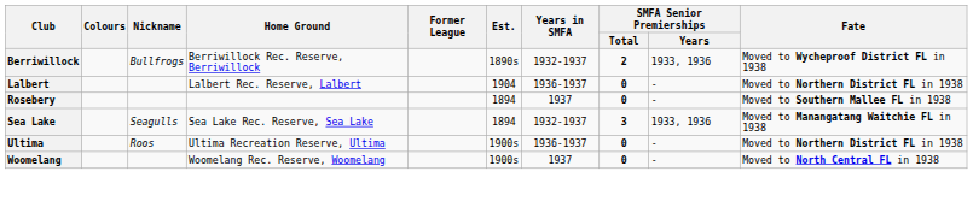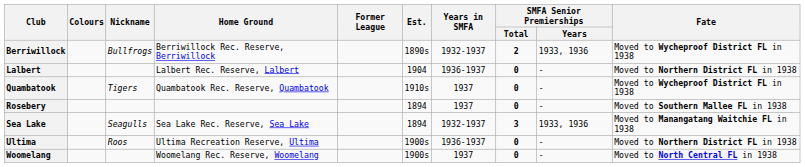 <table class="wikitable sortable" style="text-align:center; width:100%">
 <tr>
 <th rowspan="2">Club</th>
 <th rowspan="2">Colours</th>
 <th rowspan="2">Nickname</th>
 <th rowspan="2">Home Ground</th>
 <th rowspan="2">Former League</th>
 <th rowspan="2">Est.</th>
 <th rowspan="2">Years in SMFA</th>
 <th colspan="2">SMFA Senior Premierships</th>
 <th rowspan="2">Fate</th>
 </tr>
 <tr>
 <th>Total</th>
 <th>Years</th>
 </tr>
 <tr>
 <th style="text-align:left">Berriwillock</th>
 <td></td>
 <td align="left"><em>Bullfrogs</em></td>
 <td align="left">Berriwillock Rec. Reserve, <a href='#'>Berriwillock</a></td>
 <td></td>
 <td>1890s</td>
 <td>1932-1937</td>
 <td><strong>2</strong></td>
 <td align="left">1933, 1936</td>
 <td align="left">Moved to <strong>Wycheproof District FL</strong> in 1938</td>
 </tr>
 <tr>
 <th style="text-align:left">Lalbert</th>
 <td></td>
 <td></td>
 <td align="left">Lalbert Rec. Reserve, <a href='#'>Lalbert</a></td>
 <td></td>
 <td>1904</td>
 <td>1936-1937</td>
 <td><strong>0</strong></td>
 <td align="left">-</td>
 <td align="left">Moved to <strong>Northern District FL</strong> in 1938</td>
+</tr>
+<tr>
+<th style="text-align:left">Quambatook</th>
+<td></td>
+<td align="left"><em>Tigers</em></td>
+<td align="left">Quambatook Rec. Reserve, <a href='#'>Quambatook</a></td>
+<td></td>
+<td>1910s</td>
+<td>1937</td>
+<td><strong>0</strong></td>
+<td align="left">-</td>
+<td align="left">Moved to <strong>Wycheproof District FL</strong> in 1938</td>
 </tr>
 <tr>
 <th style="text-align:left">Rosebery</th>
 <td></td>
 <td></td>
 <td></td>
 <td></td>
 <td>1894</td>
 <td>1937</td>
 <td><strong>0</strong></td>
 <td align="left">-</td>
 <td align="left">Moved to <strong>Southern Mallee FL</strong> in 1938</td>
 </tr>
 <tr>
 <th style="text-align:left">Sea Lake</th>
 <td></td>
 <td align="left"><em>Seagulls</em></td>
 <td align="left">Sea Lake Rec. Reserve, <a href='#'>Sea Lake</a></td>
 <td></td>
 <td>1894</td>
 <td>1932-1937</td>
 <td><strong>3</strong></td>
 <td align="left">1933, 1936</td>
 <td align="left">Moved to <strong>Manangatang Waitchie FL</strong> in 1938</td>
 </tr>
 <tr>
 <th style="text-align:left">Ultima</th>
 <td></td>
 <td align="left"><em>Roos</em></td>
 <td align="left">Ultima Recreation Reserve, <a href='#'>Ultima</a></td>
 <td></td>
 <td>1900s</td>
 <td>1936-1937</td>
 <td><strong>0</strong></td>
 <td align="left">-</td>
 <td align="left">Moved to <strong>Northern District FL</strong> in 1938</td>
 </tr>
 <tr>
 <th style="text-align:left">Woomelang</th>
 <td></td>
 <td></td>
 <td align="left">Woomelang Rec. Reserve, <a href='#'>Woomelang</a></td>
 <td></td>
 <td>1900s</td>
 <td>1937</td>
 <td><strong>0</strong></td>
 <td align="left">-</td>
 <td align="left">Moved to <a href='#'><strong>North Central FL</strong></a> in 1938</td>
 </tr>
 </table>
